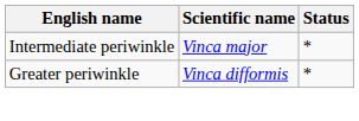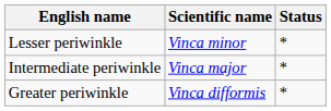 <table class="wikitable" |>
 <tr>
 <th>English name</th>
 <th>Scientific name</th>
 <th>Status</th>
+</tr>
+<tr>
+<td>Lesser periwinkle</td>
+<td><em><a href='#'>Vinca minor</a></em></td>
+<td>*</td>
 </tr>
 <tr>
 <td>Intermediate periwinkle</td>
 <td><em><a href='#'>Vinca major</a></em></td>
 <td>*</td>
 </tr>
 <tr>
 <td>Greater periwinkle</td>
 <td><em><a href='#'>Vinca difformis</a></em></td>
 <td>*</td>
 </tr>
 </table>
